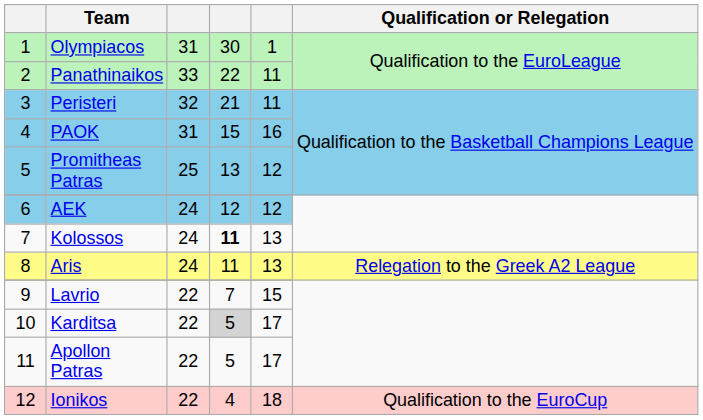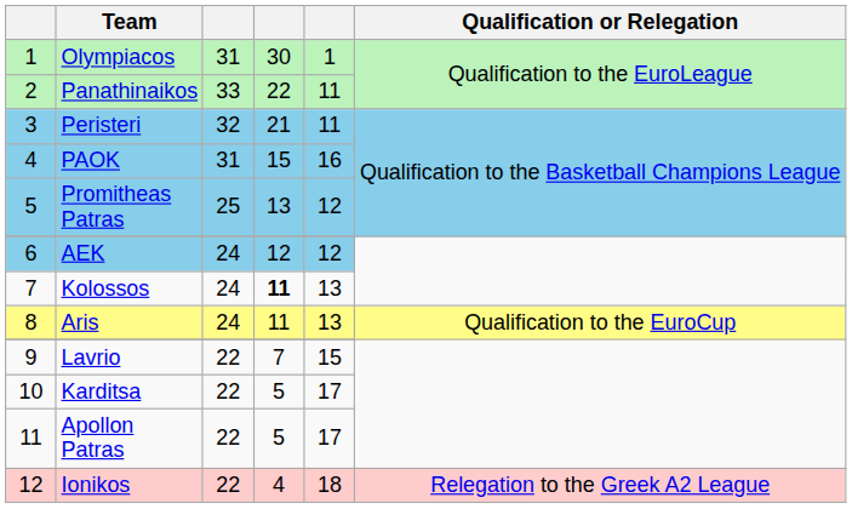 <table class="wikitable" style="text-align: center;">
 <tr>
 <th width=30></th>
 <th width=100>Team</th>
 <th width=30></th>
 <th width=30></th>
 <th width=30></th>
 <th>Qualification or Relegation</th>
 </tr>
 <tr bgcolor="#BBF3BB">
 <td>1</td>
 <td align=left><a href='#'>Olympiacos</a></td>
 <td>31</td>
 <td>30</td>
 <td>1</td>
 <td rowspan=2>Qualification to the <a href='#'>EuroLeague</a></td>
 </tr>
 <tr bgcolor="#BBF3BB">
 <td>2</td>
 <td align=left><a href='#'>Panathinaikos</a></td>
 <td>33</td>
 <td>22</td>
 <td>11</td>
 </tr>
 <tr |  bgcolor="87ceeb">
 <td>3</td>
 <td align="left"><a href='#'>Peristeri</a></td>
 <td>32</td>
 <td>21</td>
 <td>11</td>
 <td rowspan=4>Qualification to the <a href='#'>Basketball Champions League</a></td>
 </tr>
 <tr |  bgcolor="87ceeb">
 <td>4</td>
 <td align="left"><a href='#'>PAOK</a></td>
 <td>31</td>
 <td>15</td>
 <td>16</td>
 </tr>
 <tr |  bgcolor="87ceeb">
 <td>5</td>
 <td align=left><a href='#'>Promitheas Patras</a></td>
 <td>25</td>
 <td>13</td>
 <td>12</td>
 </tr>
 <tr bgcolor="#00FFFF">
 </tr>
 <tr bgcolor="87ceeb">
 </tr>
 <tr |  bgcolor="87ceeb">
 <td>6</td>
 <td align="left"><a href='#'>AEK</a></td>
 <td>24</td>
 <td>12</td>
 <td>12</td>
 </tr>
 <tr>
 <td>7</td>
 <td align="left"><a href='#'>Kolossos</a></td>
 <td>24</td>
 <td><strong>11</strong></td>
 <td>13</td>
 </tr>
 <tr bgcolor="#FFFC88">
 <td>8</td>
 <td align=left><a href='#'>Aris</a></td>
 <td>24</td>
 <td>11</td>
 <td>13</td>
-<td rowspan="1"><a href='#'>Relegation</a> to the <a href='#'>Greek A2 League</a></td>
+<td rowspan=1>Qualification to the <a href='#'>EuroCup</a></td>
 </tr>
 <tr bgcolor="FFCCCC"|>
 </tr>
 <tr>
 <td>9</td>
 <td align="left"><a href='#'>Lavrio</a></td>
 <td>22</td>
 <td>7</td>
 <td>15</td>
 </tr>
 <tr>
 <td>10</td>
 <td align="left"><a href='#'>Karditsa</a></td>
 <td>22</td>
-<td style="background: lightgrey;">5</td>
+<td>5</td>
 <td>17</td>
 </tr>
 <tr>
 <td>11</td>
 <td align="left"><a href='#'>Apollon Patras</a></td>
 <td>22</td>
 <td>5</td>
 <td>17</td>
 </tr>
 <tr bgcolor="FFCCCC" |>
 <td>12</td>
 <td align="left"><a href='#'>Ionikos</a></td>
 <td>22</td>
 <td>4</td>
 <td>18</td>
-<td rowspan=1>Qualification to the <a href='#'>EuroCup</a></td>
+<td rowspan="1"><a href='#'>Relegation</a> to the <a href='#'>Greek A2 League</a></td>
 </tr>
 </table>
